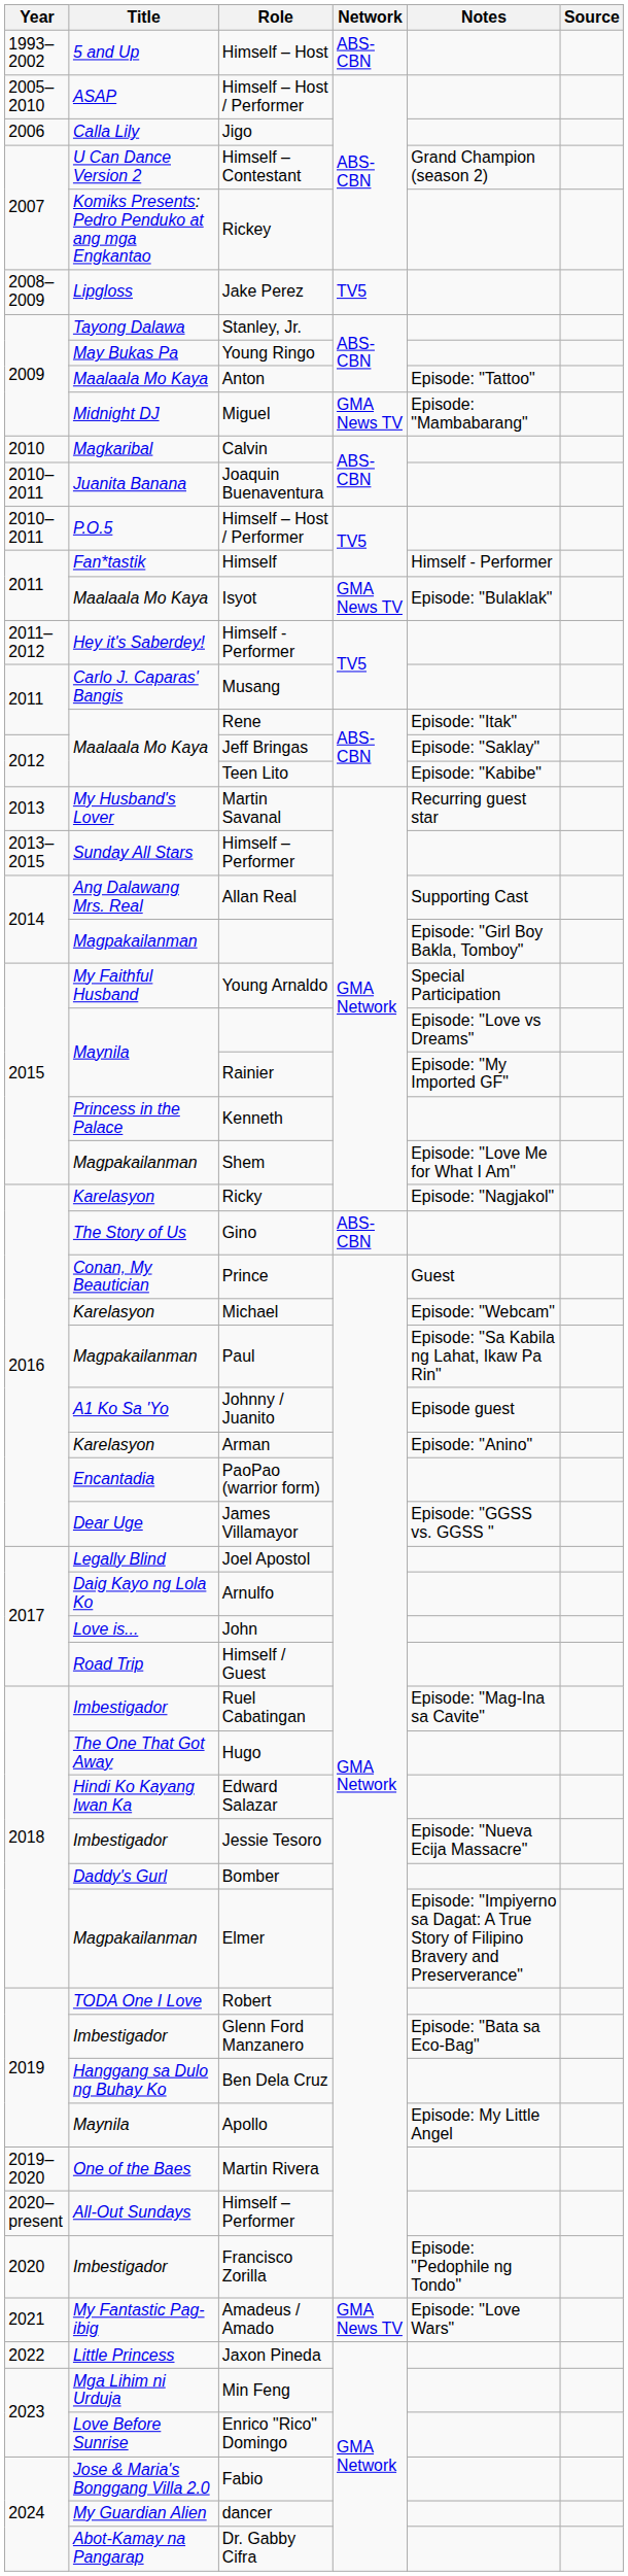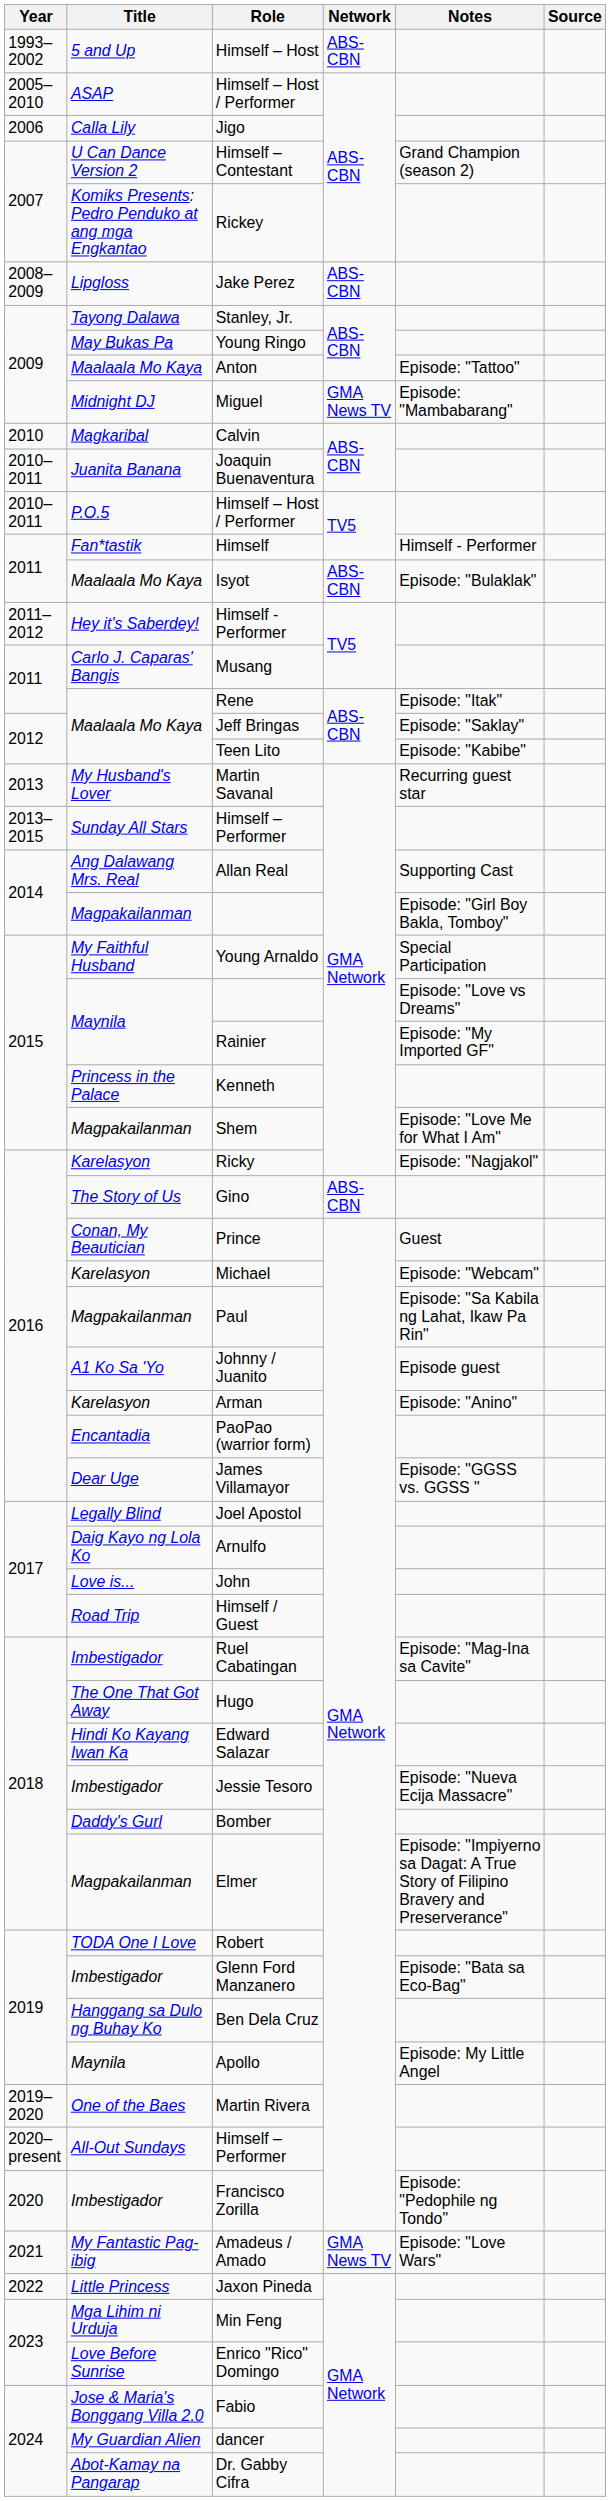 <table class="wikitable sortable" >
 <tr>
 <th>Year</th>
 <th>Title</th>
 <th>Role</th>
 <th>Network</th>
 <th class="unsortable">Notes </th>
 <th class="unsortable">Source </th>
 </tr>
 <tr>
 <td>1993–2002</td>
 <td><em><a href='#'>5 and Up</a></em></td>
 <td>Himself – Host</td>
 <td><a href='#'>ABS-CBN</a></td>
 <td></td>
 <td></td>
 </tr>
 <tr>
 <td>2005–2010</td>
 <td><em><a href='#'>ASAP</a></em></td>
 <td>Himself – Host / Performer</td>
 <td rowspan="4"><a href='#'>ABS-CBN</a></td>
 <td></td>
 <td></td>
 </tr>
 <tr>
 <td>2006</td>
 <td><em><a href='#'>Calla Lily</a></em></td>
 <td>Jigo</td>
 <td></td>
 <td></td>
 </tr>
 <tr>
 <td rowspan="2">2007</td>
 <td><a href='#'><em>U Can Dance Version 2</em></a></td>
 <td>Himself – Contestant</td>
 <td>Grand Champion (season 2)</td>
 <td></td>
 </tr>
 <tr>
 <td><em><a href='#'>Komiks Presents</a>:  <a href='#'>Pedro Penduko at ang mga Engkantao</a></em></td>
 <td>Rickey</td>
 <td></td>
 <td></td>
 </tr>
 <tr>
 <td>2008–2009</td>
 <td><em><a href='#'>Lipgloss</a></em></td>
 <td>Jake Perez</td>
-<td><a href='#'>TV5</a></td>
+<td><a href='#'>ABS-CBN</a></td>
 <td></td>
 <td></td>
 </tr>
 <tr>
 <td rowspan="4">2009</td>
 <td><em><a href='#'>Tayong Dalawa</a></em></td>
 <td>Stanley, Jr.</td>
 <td rowspan="3"><a href='#'>ABS-CBN</a></td>
 <td></td>
 <td></td>
 </tr>
 <tr>
 <td><em><a href='#'>May Bukas Pa</a></em></td>
 <td>Young Ringo</td>
 <td></td>
 <td></td>
 </tr>
 <tr>
 <td><em><a href='#'>Maalaala Mo Kaya</a></em></td>
 <td>Anton</td>
 <td>Episode: "Tattoo"</td>
 <td></td>
 </tr>
 <tr>
 <td><em><a href='#'>Midnight DJ</a></em></td>
 <td>Miguel</td>
 <td><a href='#'>GMA News TV</a></td>
 <td>Episode: "Mambabarang"</td>
 <td></td>
 </tr>
 <tr>
 <td>2010</td>
 <td><em><a href='#'>Magkaribal</a></em></td>
 <td>Calvin</td>
 <td rowspan="2"><a href='#'>ABS-CBN</a></td>
 <td></td>
 <td></td>
 </tr>
 <tr>
 <td>2010–2011</td>
 <td><em><a href='#'>Juanita Banana</a></em></td>
 <td>Joaquin Buenaventura</td>
 <td></td>
 <td></td>
 </tr>
 <tr>
 <td>2010–2011</td>
 <td><em><a href='#'>P.O.5</a></em></td>
 <td>Himself – Host / Performer</td>
 <td rowspan="2"><a href='#'>TV5</a></td>
 <td></td>
 <td></td>
 </tr>
 <tr>
 <td rowspan="2">2011</td>
 <td><em><a href='#'>Fan*tastik</a></em></td>
 <td>Himself</td>
 <td>Himself - Performer</td>
 <td></td>
 </tr>
 <tr>
 <td><em>Maalaala Mo Kaya</em></td>
 <td>Isyot</td>
-<td><a href='#'>GMA News TV</a></td>
+<td><a href='#'>ABS-CBN</a></td>
 <td>Episode: "Bulaklak"</td>
 <td></td>
 </tr>
 <tr>
 <td>2011–2012</td>
 <td><em><a href='#'>Hey it's Saberdey!</a></em></td>
 <td>Himself - Performer</td>
 <td rowspan="2"><a href='#'>TV5</a></td>
 <td></td>
 <td></td>
 </tr>
 <tr>
 <td rowspan="2">2011</td>
 <td><em><a href='#'>Carlo J. Caparas' Bangis</a></em></td>
 <td>Musang</td>
 <td></td>
 <td></td>
 </tr>
 <tr>
 <td rowspan="3"><em>Maalaala Mo Kaya</em></td>
 <td>Rene</td>
 <td rowspan="3"><a href='#'>ABS-CBN</a></td>
 <td>Episode: "Itak"</td>
 <td></td>
 </tr>
 <tr>
 <td rowspan="2">2012</td>
 <td>Jeff Bringas</td>
 <td>Episode: "Saklay"</td>
 <td></td>
 </tr>
 <tr>
 <td>Teen Lito</td>
 <td>Episode: "Kabibe"</td>
 <td></td>
 </tr>
 <tr>
 <td>2013</td>
 <td><em><a href='#'>My Husband's Lover</a></em></td>
 <td>Martin Savanal</td>
 <td rowspan="10"><a href='#'>GMA Network</a></td>
 <td>Recurring guest star</td>
 <td></td>
 </tr>
 <tr>
 <td>2013–2015</td>
 <td><em><a href='#'>Sunday All Stars</a></em></td>
 <td>Himself – Performer</td>
 <td></td>
 <td></td>
 </tr>
 <tr>
 <td rowspan="2">2014</td>
 <td><em><a href='#'>Ang Dalawang Mrs. Real</a></em></td>
 <td>Allan Real</td>
 <td>Supporting Cast</td>
 <td></td>
 </tr>
 <tr>
 <td><em><a href='#'>Magpakailanman</a></em></td>
 <td></td>
 <td>Episode: "Girl Boy Bakla, Tomboy"</td>
 <td></td>
 </tr>
 <tr>
 <td rowspan="5">2015</td>
 <td><em><a href='#'>My Faithful Husband</a></em></td>
 <td>Young Arnaldo</td>
 <td>Special Participation</td>
 <td></td>
 </tr>
 <tr>
 <td rowspan="2"><em><a href='#'>Maynila</a></em></td>
 <td></td>
 <td>Episode: "Love vs Dreams"</td>
 <td></td>
 </tr>
 <tr>
 <td>Rainier</td>
 <td>Episode: "My Imported GF"</td>
 <td></td>
 </tr>
 <tr>
 <td><em><a href='#'>Princess in the Palace</a></em></td>
 <td>Kenneth</td>
 <td></td>
 <td></td>
 </tr>
 <tr>
 <td><em>Magpakailanman</em></td>
 <td>Shem</td>
 <td>Episode: "Love Me for What I Am"</td>
 <td></td>
 </tr>
 <tr>
 <td rowspan="9">2016</td>
 <td><em><a href='#'>Karelasyon</a></em></td>
 <td>Ricky</td>
 <td>Episode: "Nagjakol"</td>
 <td></td>
 </tr>
 <tr>
 <td><em><a href='#'>The Story of Us</a></em></td>
 <td>Gino</td>
 <td><a href='#'>ABS-CBN</a></td>
 <td></td>
 <td></td>
 </tr>
 <tr>
 <td><em><a href='#'>Conan, My Beautician</a></em></td>
 <td>Prince</td>
 <td rowspan="24"><a href='#'>GMA Network</a></td>
 <td>Guest</td>
 <td></td>
 </tr>
 <tr>
 <td><em>Karelasyon</em></td>
 <td>Michael</td>
 <td>Episode: "Webcam"</td>
 <td></td>
 </tr>
 <tr>
 <td><em>Magpakailanman</em></td>
 <td>Paul</td>
 <td>Episode: "Sa Kabila ng Lahat, Ikaw Pa Rin"</td>
 <td></td>
 </tr>
 <tr>
 <td><em><a href='#'>A1 Ko Sa 'Yo</a></em></td>
 <td>Johnny / Juanito</td>
 <td>Episode guest</td>
 <td></td>
 </tr>
 <tr>
 <td><em>Karelasyon</em></td>
 <td>Arman</td>
 <td>Episode: "Anino"</td>
 <td></td>
 </tr>
 <tr>
 <td><em><a href='#'>Encantadia</a></em></td>
 <td>PaoPao (warrior form)</td>
 <td></td>
 <td></td>
 </tr>
 <tr>
 <td><em><a href='#'>Dear Uge</a></em></td>
 <td>James Villamayor</td>
 <td>Episode: "GGSS vs. GGSS "</td>
 <td></td>
 </tr>
 <tr>
 <td rowspan="4">2017</td>
 <td><em><a href='#'>Legally Blind</a></em></td>
 <td>Joel Apostol</td>
 <td></td>
 <td></td>
 </tr>
 <tr>
 <td><em><a href='#'>Daig Kayo ng Lola Ko</a></em></td>
 <td>Arnulfo</td>
 <td></td>
 <td></td>
 </tr>
 <tr>
 <td><em><a href='#'>Love is...</a></em></td>
 <td>John</td>
 <td></td>
 <td></td>
 </tr>
 <tr>
 <td><a href='#'><em>Road Trip</em></a></td>
 <td>Himself / Guest</td>
 <td></td>
 <td></td>
 </tr>
 <tr>
 <td rowspan="6">2018</td>
 <td><em><a href='#'>Imbestigador</a></em></td>
 <td>Ruel Cabatingan</td>
 <td>Episode: "Mag-Ina sa Cavite"</td>
 <td></td>
 </tr>
 <tr>
 <td><em><a href='#'>The One That Got Away</a></em></td>
 <td>Hugo</td>
 <td></td>
 <td></td>
 </tr>
 <tr>
 <td><em><a href='#'>Hindi Ko Kayang Iwan Ka</a></em></td>
 <td>Edward Salazar</td>
 <td></td>
 <td></td>
 </tr>
 <tr>
 <td><em>Imbestigador</em></td>
 <td>Jessie Tesoro</td>
 <td>Episode: "Nueva Ecija Massacre"</td>
 <td></td>
 </tr>
 <tr>
 <td><em><a href='#'>Daddy's Gurl</a></em></td>
 <td>Bomber</td>
 <td></td>
 <td></td>
 </tr>
 <tr>
 <td><em>Magpakailanman</em></td>
 <td>Elmer</td>
 <td>Episode: "Impiyerno sa Dagat: A True Story of Filipino Bravery and Preserverance"</td>
 <td></td>
 </tr>
 <tr>
 <td rowspan="4">2019</td>
 <td><em><a href='#'>TODA One I Love</a></em></td>
 <td>Robert</td>
 <td></td>
 <td></td>
 </tr>
 <tr>
 <td><em>Imbestigador</em></td>
 <td>Glenn Ford Manzanero</td>
 <td>Episode: "Bata sa Eco-Bag"</td>
 <td></td>
 </tr>
 <tr>
 <td><em><a href='#'>Hanggang sa Dulo ng Buhay Ko</a></em></td>
 <td>Ben Dela Cruz</td>
 <td></td>
 <td></td>
 </tr>
 <tr>
 <td><em>Maynila</em></td>
 <td>Apollo</td>
 <td>Episode: My Little Angel</td>
 <td></td>
 </tr>
 <tr>
 <td>2019–2020</td>
 <td><em><a href='#'>One of the Baes</a></em></td>
 <td>Martin Rivera</td>
 <td></td>
 <td></td>
 </tr>
 <tr>
 <td>2020–present</td>
 <td><em><a href='#'>All-Out Sundays</a></em></td>
 <td>Himself – Performer</td>
 <td></td>
 <td></td>
 </tr>
 <tr>
 <td>2020</td>
 <td><em>Imbestigador</em></td>
 <td>Francisco Zorilla</td>
 <td>Episode: "Pedophile ng Tondo"</td>
 <td></td>
 </tr>
 <tr>
 <td>2021</td>
 <td><em><a href='#'>My Fantastic Pag-ibig</a></em></td>
 <td>Amadeus / Amado</td>
 <td><a href='#'>GMA News TV</a></td>
 <td>Episode: "Love Wars"</td>
 <td></td>
 </tr>
 <tr>
 <td>2022</td>
 <td><em><a href='#'>Little Princess</a></em></td>
 <td>Jaxon Pineda</td>
 <td rowspan="6"><a href='#'>GMA Network</a></td>
 <td></td>
 <td></td>
 </tr>
 <tr>
 <td rowspan="2">2023</td>
 <td><em><a href='#'>Mga Lihim ni Urduja</a></em></td>
 <td>Min Feng</td>
 <td></td>
 <td></td>
 </tr>
 <tr>
 <td><em><a href='#'>Love Before Sunrise</a></em></td>
 <td>Enrico "Rico" Domingo</td>
 <td></td>
 <td></td>
 </tr>
 <tr>
 <td rowspan=3>2024</td>
 <td><em><a href='#'>Jose & Maria's Bonggang Villa 2.0</a></em></td>
 <td>Fabio</td>
 <td></td>
 <td></td>
 </tr>
 <tr>
 <td><em><a href='#'>My Guardian Alien</a></em></td>
 <td>dancer</td>
 <td></td>
 <td></td>
 </tr>
 <tr>
 <td><em><a href='#'>Abot-Kamay na Pangarap</a></em></td>
 <td>Dr. Gabby Cifra</td>
 <td></td>
 <td></td>
 </tr>
 </table>
